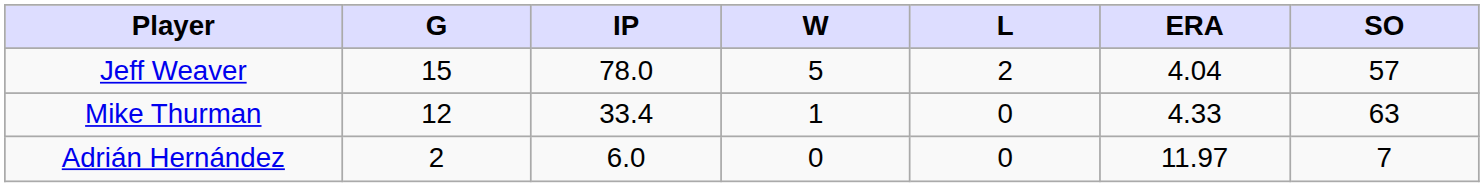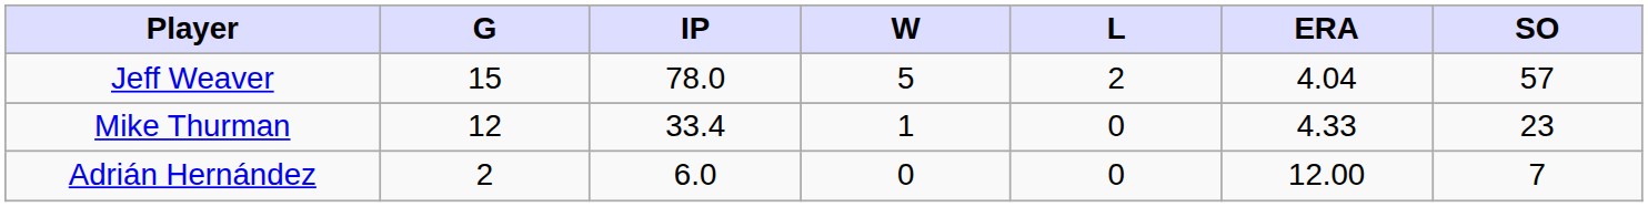 <table class="wikitable sortable">
 <tr>
 <th style="background:#ddf; width:16%;">Player</th>
 <th style="background:#ddf; width:9%;">G</th>
 <th style="background:#ddf; width:9%;">IP</th>
 <th style="background:#ddf; width:9%;">W</th>
 <th style="background:#ddf; width:9%;">L</th>
 <th style="background:#ddf; width:9%;">ERA</th>
 <th style="background:#ddf; width:9%;">SO</th>
 </tr>
 <tr style="text-align:center;">
 <td><a href='#'>Jeff Weaver</a></td>
 <td>15</td>
 <td>78.0</td>
 <td>5</td>
 <td>2</td>
 <td>4.04</td>
 <td>57</td>
 </tr>
 <tr style="text-align:center;">
 <td><a href='#'>Mike Thurman</a></td>
 <td>12</td>
 <td>33.4</td>
 <td>1</td>
 <td>0</td>
 <td>4.33</td>
-<td>63</td>
+<td>23</td>
 </tr>
 <tr style="text-align:center;">
 <td><a href='#'>Adrián Hernández</a></td>
 <td>2</td>
 <td>6.0</td>
 <td>0</td>
 <td>0</td>
-<td>11.97</td>
+<td>12.00</td>
 <td>7</td>
 </tr>
 </table>
